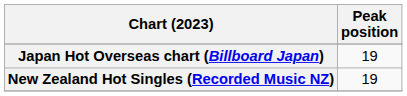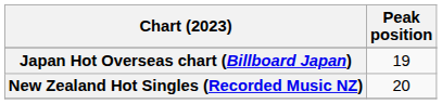 <table class="wikitable sortable plainrowheaders" style="text-align:center">
 <tr>
 <th scope="col">Chart (2023)</th>
 <th scope="col">Peak<br>position</th>
 </tr>
 <tr>
 </tr>
 <tr>
 <th scope="row">Japan Hot Overseas chart (<em><a href='#'>Billboard Japan</a></em>)</th>
 <td>19</td>
 </tr>
 <tr>
 <th scope="row">New Zealand Hot Singles (<a href='#'>Recorded Music NZ</a>)</th>
-<td>19</td>
+<td>20</td>
 </tr>
 <tr>
 </tr>
 </table>
